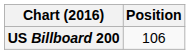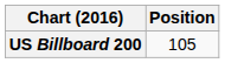 <table class="wikitable plainrowheaders" style="text-align:center">
 <tr>
 <th scope="col">Chart (2016)</th>
 <th scope="col">Position</th>
 </tr>
 <tr>
 <th scope="row">US <em>Billboard</em> 200</th>
-<td>106</td>
+<td>105</td>
 </tr>
 </table>
